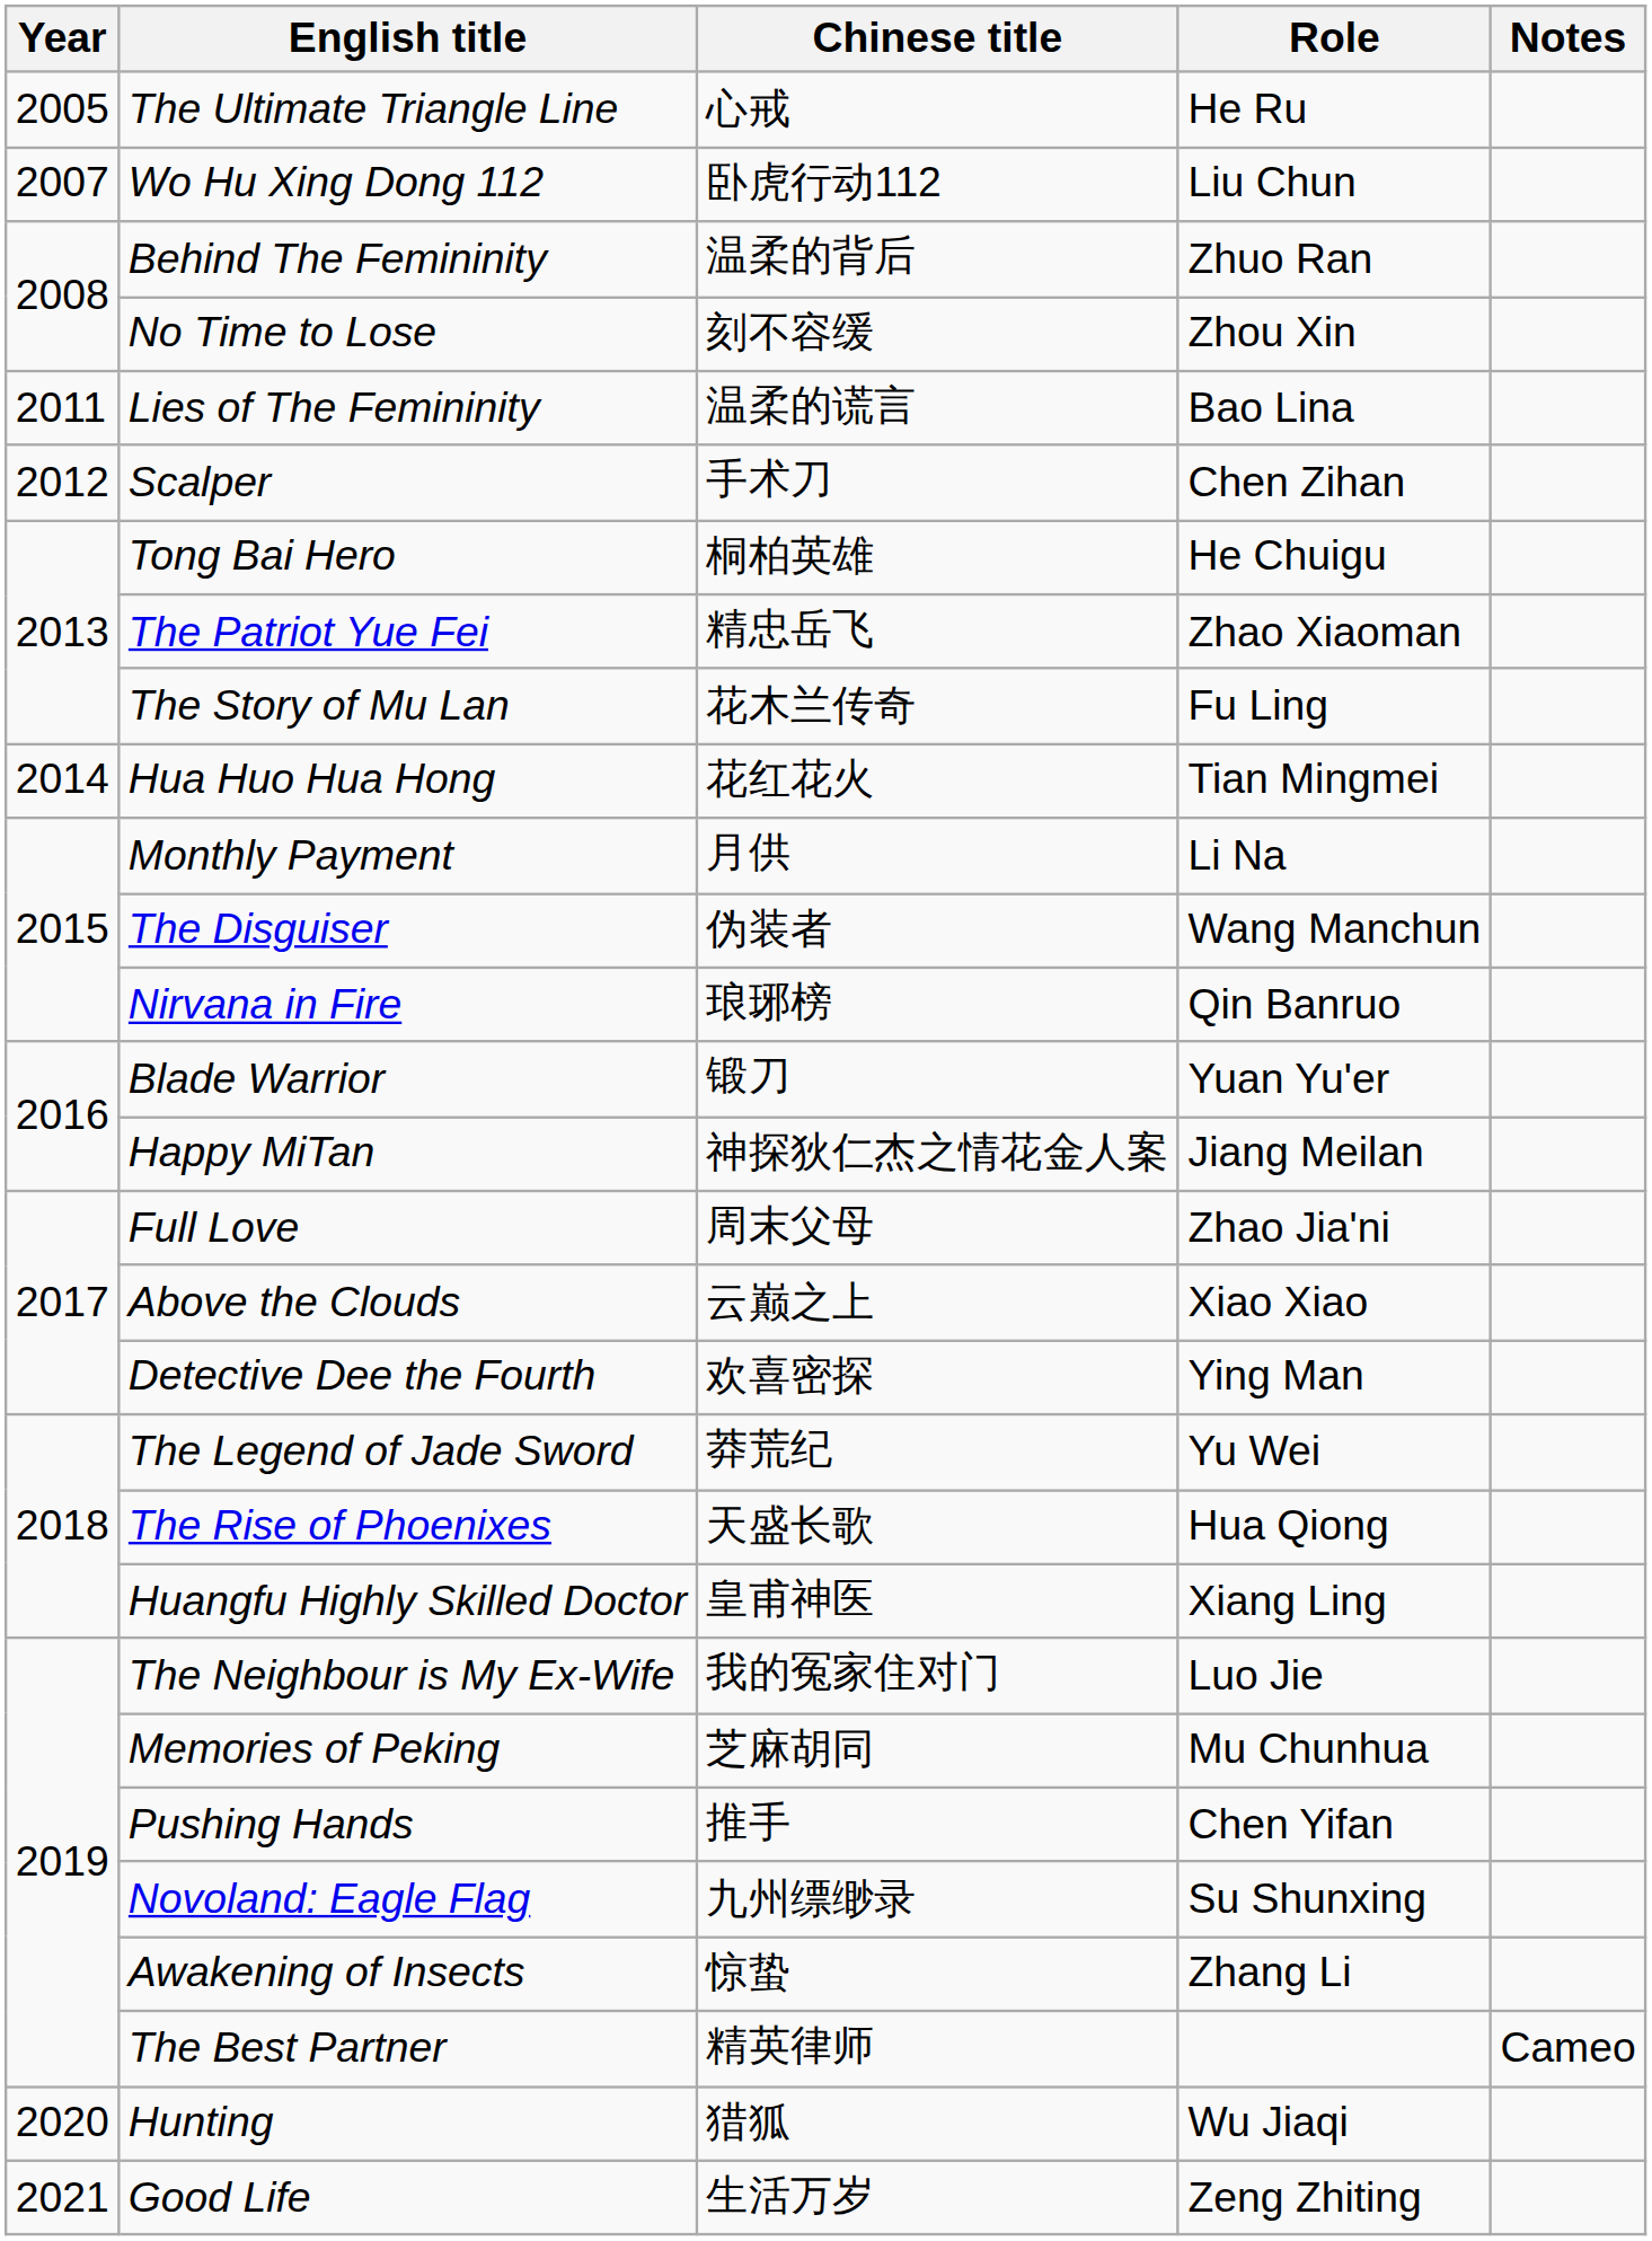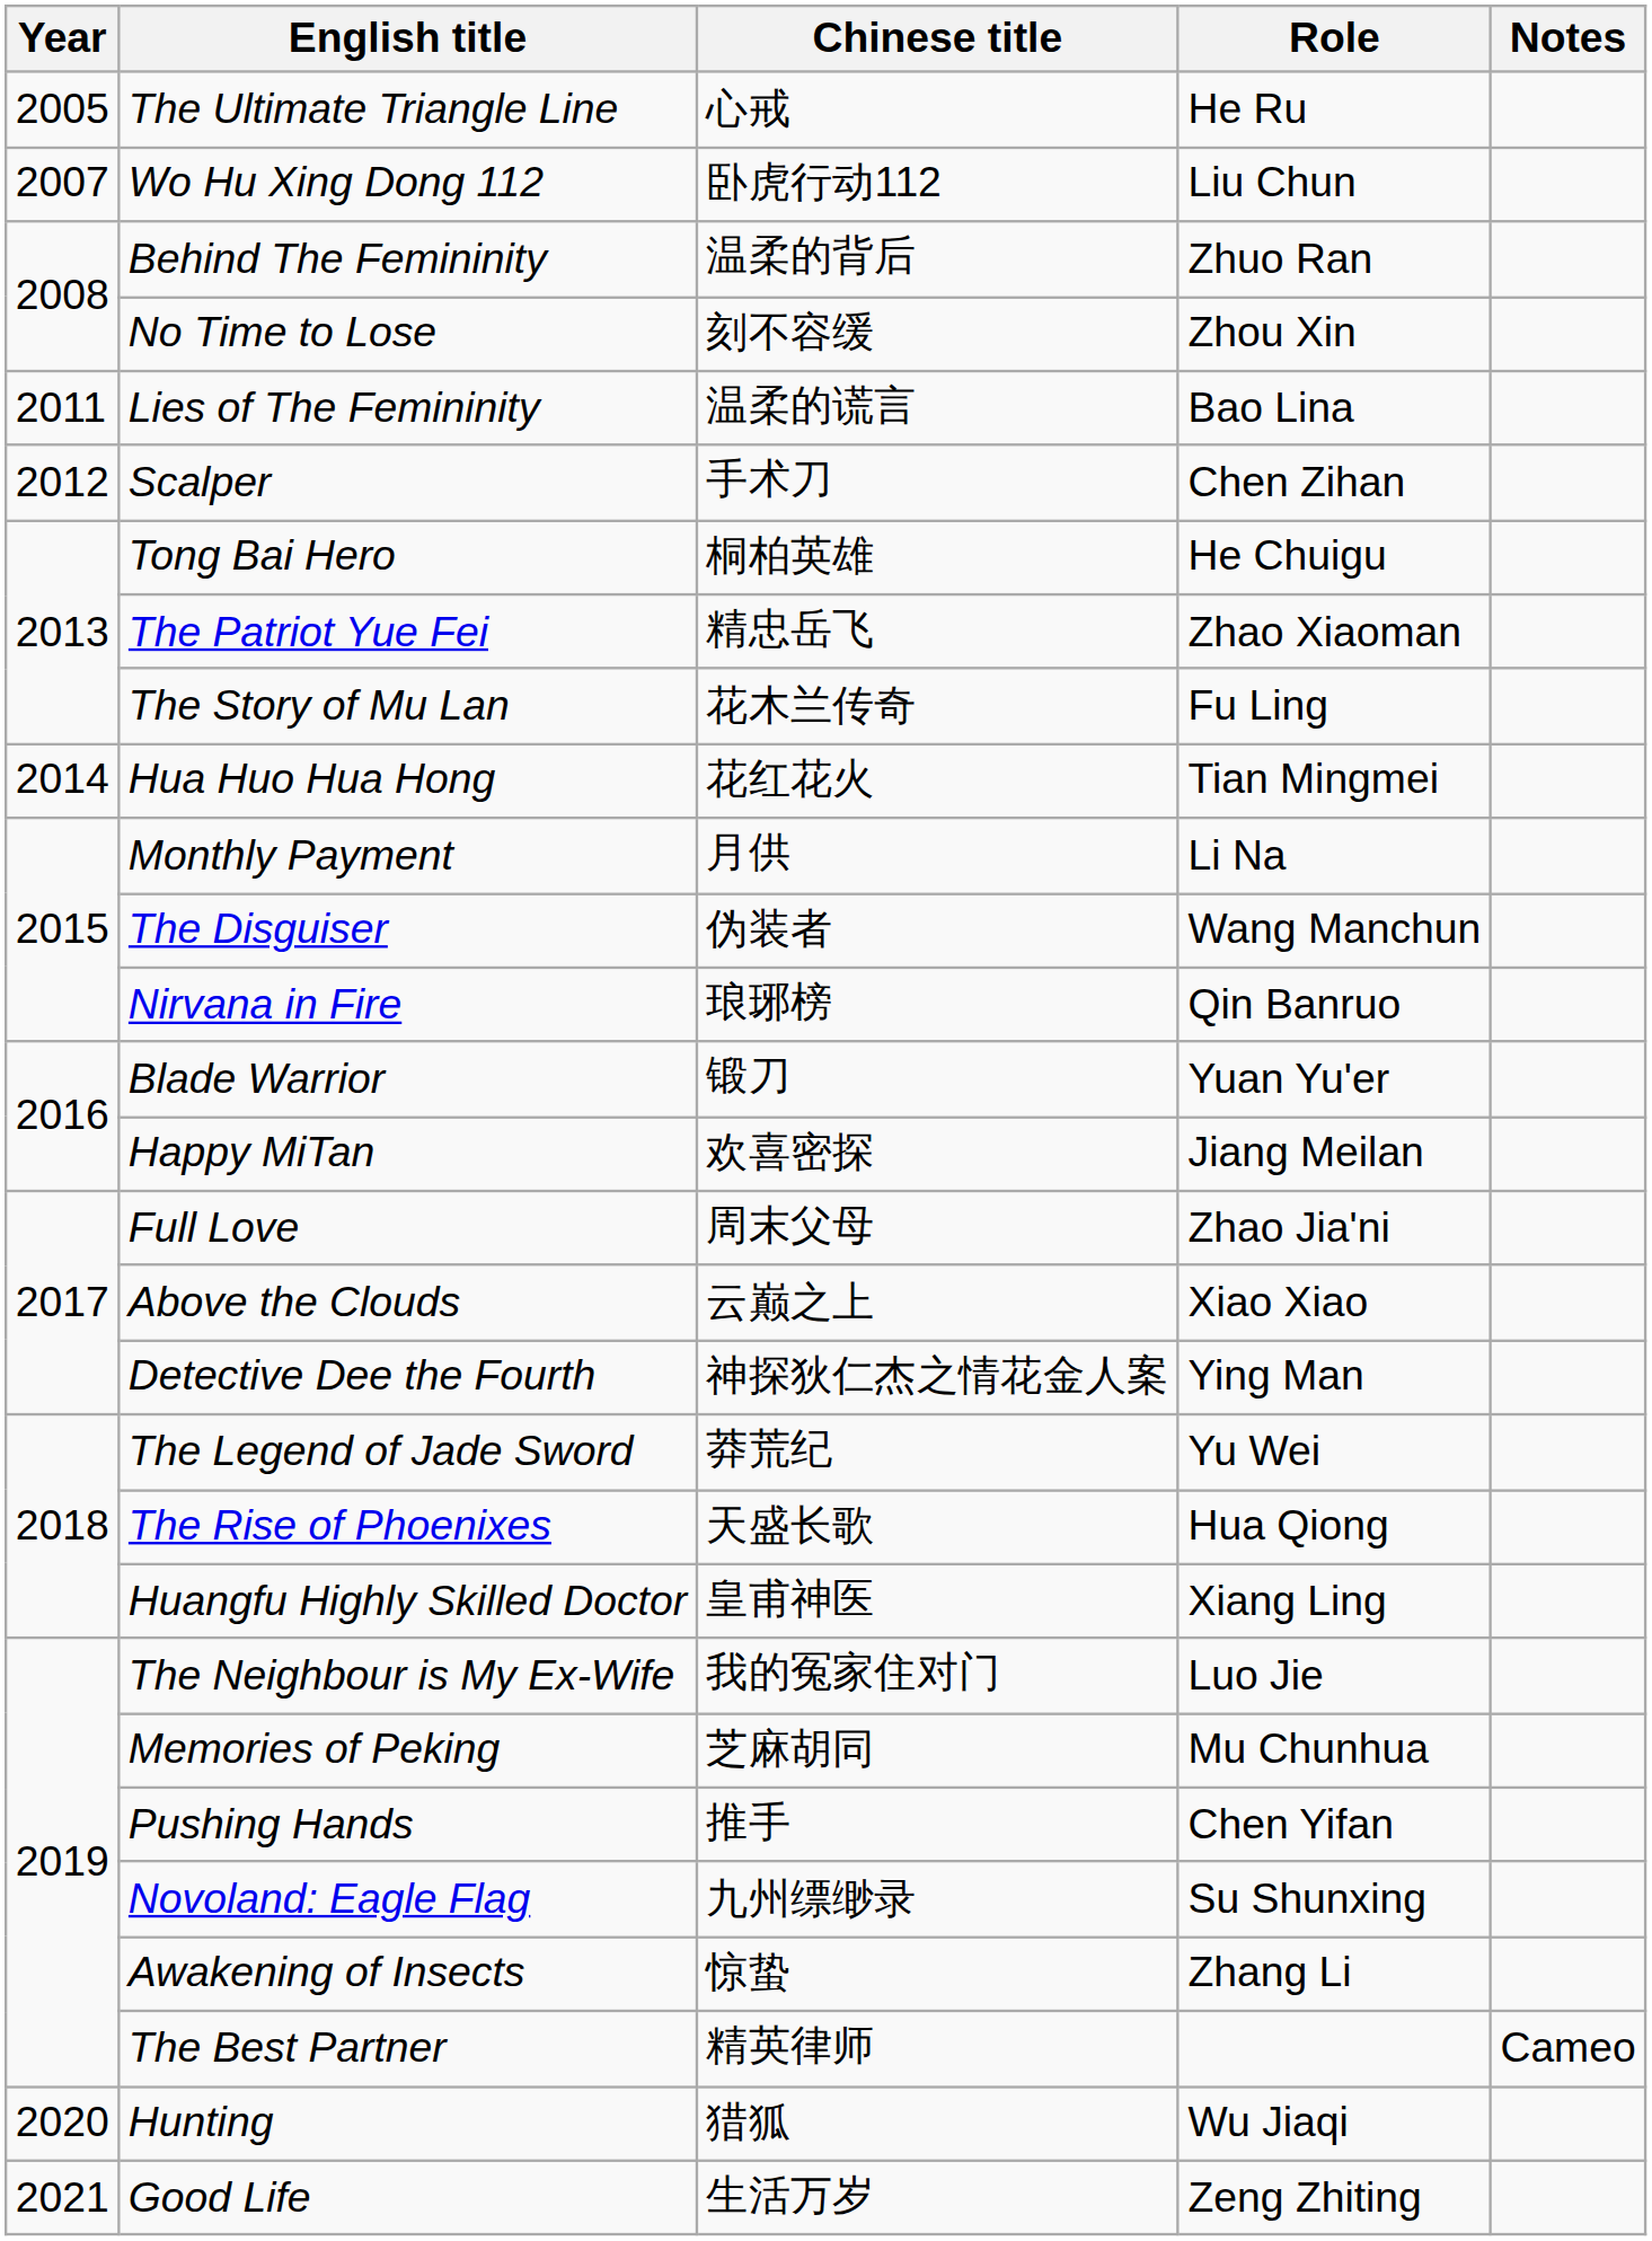 <table class="wikitable">
 <tr>
 <th>Year</th>
 <th>English title</th>
 <th>Chinese title</th>
 <th>Role</th>
 <th>Notes</th>
 </tr>
 <tr>
 <td>2005</td>
 <td><em>The Ultimate Triangle Line</em></td>
 <td>心戒</td>
 <td>He Ru</td>
 <td></td>
 </tr>
 <tr>
 <td>2007</td>
 <td><em>Wo Hu Xing Dong 112</em></td>
 <td>卧虎行动112</td>
 <td>Liu Chun</td>
 <td></td>
 </tr>
 <tr>
 <td rowspan=2>2008</td>
 <td><em>Behind The Femininity</em></td>
 <td>温柔的背后</td>
 <td>Zhuo Ran</td>
 <td></td>
 </tr>
 <tr>
 <td><em>No Time to Lose</em></td>
 <td>刻不容缓</td>
 <td>Zhou Xin</td>
 <td></td>
 </tr>
 <tr>
 <td>2011</td>
 <td><em>Lies of The Femininity</em></td>
 <td>温柔的谎言</td>
 <td>Bao Lina</td>
 <td></td>
 </tr>
 <tr>
 <td>2012</td>
 <td><em>Scalper </em></td>
 <td>手术刀</td>
 <td>Chen Zihan</td>
 <td></td>
 </tr>
 <tr>
 <td rowspan=3>2013</td>
 <td><em>Tong Bai Hero</em></td>
 <td>桐柏英雄</td>
 <td>He Chuigu</td>
 <td></td>
 </tr>
 <tr>
 <td><em><a href='#'>The Patriot Yue Fei</a></em></td>
 <td>精忠岳飞</td>
 <td>Zhao Xiaoman</td>
 <td></td>
 </tr>
 <tr>
 <td><em>The Story of Mu Lan</em></td>
 <td>花木兰传奇</td>
 <td>Fu Ling</td>
 <td></td>
 </tr>
 <tr>
 <td>2014</td>
 <td><em>Hua Huo Hua Hong</em></td>
 <td>花红花火</td>
 <td>Tian Mingmei</td>
 <td></td>
 </tr>
 <tr>
 <td rowspan=3>2015</td>
 <td><em>Monthly Payment</em></td>
 <td>月供</td>
 <td>Li Na</td>
 <td></td>
 </tr>
 <tr>
 <td><em><a href='#'>The Disguiser</a></em></td>
 <td>伪装者</td>
 <td>Wang Manchun</td>
 <td></td>
 </tr>
 <tr>
 <td><em><a href='#'>Nirvana in Fire</a></em></td>
 <td>琅琊榜</td>
 <td>Qin Banruo</td>
 <td></td>
 </tr>
 <tr>
 <td rowspan=2>2016</td>
 <td><em>Blade Warrior</em></td>
 <td>锻刀</td>
 <td>Yuan Yu'er</td>
 <td></td>
 </tr>
 <tr>
 <td><em>Happy MiTan</em></td>
-<td>神探狄仁杰之情花金人案</td>
+<td>欢喜密探</td>
 <td>Jiang Meilan</td>
 <td></td>
 </tr>
 <tr>
 <td rowspan=3>2017</td>
 <td><em>Full Love</em></td>
 <td>周末父母</td>
 <td>Zhao Jia'ni</td>
 <td></td>
 </tr>
 <tr>
 <td><em>Above the Clouds</em></td>
 <td>云巅之上</td>
 <td>Xiao Xiao</td>
 <td></td>
 </tr>
 <tr>
 <td><em>Detective Dee the Fourth</em></td>
-<td>欢喜密探</td>
+<td>神探狄仁杰之情花金人案</td>
 <td>Ying Man</td>
 <td></td>
 </tr>
 <tr>
 <td rowspan=3>2018</td>
 <td><em>The Legend of Jade Sword</em></td>
 <td>莽荒纪</td>
 <td>Yu Wei</td>
 <td></td>
 </tr>
 <tr>
 <td><em><a href='#'>The Rise of Phoenixes</a></em></td>
 <td>天盛长歌</td>
 <td>Hua Qiong</td>
 <td></td>
 </tr>
 <tr>
 <td><em>Huangfu Highly Skilled Doctor</em></td>
 <td>皇甫神医</td>
 <td>Xiang Ling</td>
 <td></td>
 </tr>
 <tr>
 <td rowspan=6>2019</td>
 <td><em>The Neighbour is My Ex-Wife</em></td>
 <td>我的冤家住对门</td>
 <td>Luo Jie</td>
 <td></td>
 </tr>
 <tr>
 <td><em>Memories of Peking</em></td>
 <td>芝麻胡同</td>
 <td>Mu Chunhua</td>
 <td></td>
 </tr>
 <tr>
 <td><em>Pushing Hands</em></td>
 <td>推手</td>
 <td>Chen Yifan</td>
 <td></td>
 </tr>
 <tr>
 <td><em><a href='#'>Novoland: Eagle Flag</a></em></td>
 <td>九州缥缈录</td>
 <td>Su Shunxing</td>
 <td></td>
 </tr>
 <tr>
 <td><em>Awakening of Insects</em></td>
 <td>惊蛰</td>
 <td>Zhang Li</td>
 <td></td>
 </tr>
 <tr>
 <td><em>The Best Partner</em></td>
 <td>精英律师</td>
 <td></td>
 <td>Cameo</td>
 </tr>
 <tr>
 <td>2020</td>
 <td><em>Hunting</em></td>
 <td>猎狐</td>
 <td>Wu Jiaqi</td>
 <td></td>
 </tr>
 <tr>
 <td>2021</td>
 <td><em>Good Life</em></td>
 <td>生活万岁</td>
 <td>Zeng Zhiting</td>
 <td></td>
 </tr>
 </table>
